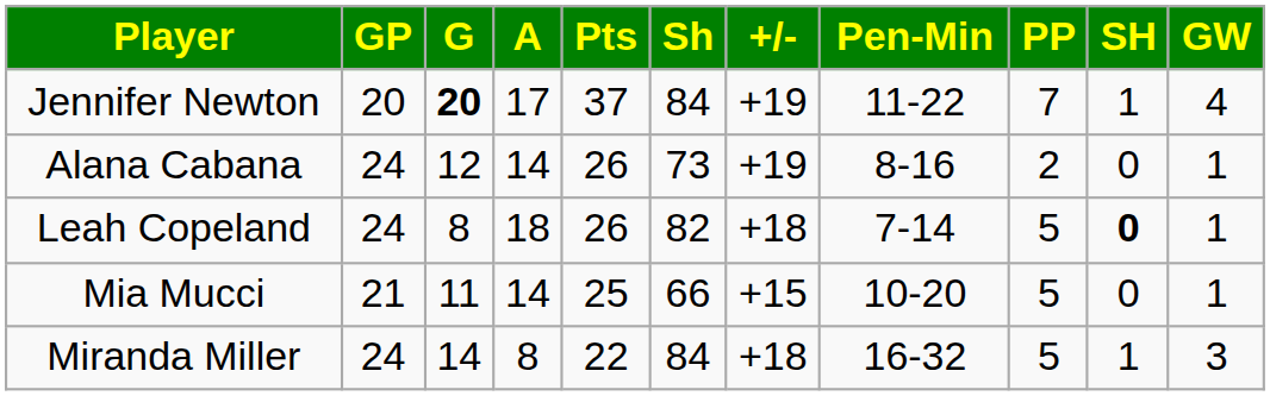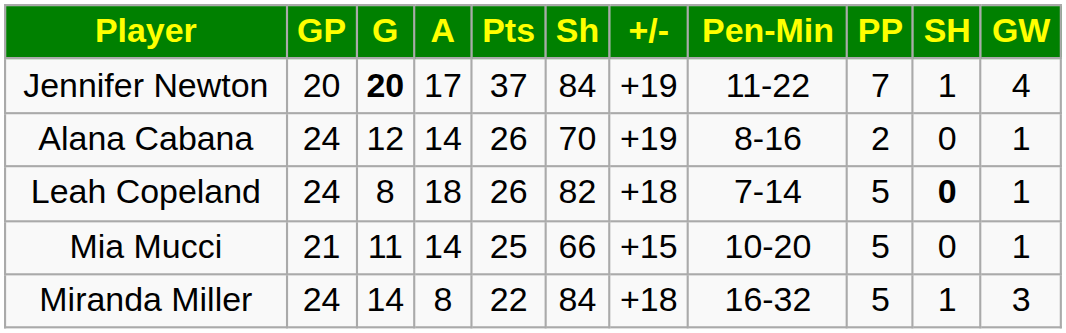 <table class="wikitable" width="80%">
 <tr align="center"  style="background:green;color:yellow;">
 <td><strong>Player</strong></td>
 <td><strong>GP</strong></td>
 <td><strong>G</strong></td>
 <td><strong>A</strong></td>
 <td><strong>Pts</strong></td>
 <td><strong>Sh</strong></td>
 <td><strong>+/-</strong></td>
 <td><strong>Pen-Min</strong></td>
 <td><strong>PP</strong></td>
 <td><strong>SH</strong></td>
 <td><strong>GW</strong></td>
 </tr>
 <tr align="center">
 <td>Jennifer Newton</td>
 <td>20</td>
 <td><strong>20</strong></td>
 <td>17</td>
 <td>37</td>
 <td>84</td>
 <td>+19</td>
 <td>11-22</td>
 <td>7</td>
 <td>1</td>
 <td>4</td>
 </tr>
 <tr align="center">
 <td>Alana Cabana</td>
 <td>24</td>
 <td>12</td>
 <td>14</td>
 <td>26</td>
-<td>73</td>
+<td>70</td>
 <td>+19</td>
 <td>8-16</td>
 <td>2</td>
 <td>0</td>
 <td>1</td>
 </tr>
 <tr align="center">
 <td>Leah Copeland</td>
 <td>24</td>
 <td>8</td>
 <td>18</td>
 <td>26</td>
 <td>82</td>
 <td>+18</td>
 <td>7-14</td>
 <td>5</td>
 <td><strong>0</strong></td>
 <td>1</td>
 </tr>
 <tr align="center">
 <td>Mia Mucci</td>
 <td>21</td>
 <td>11</td>
 <td>14</td>
 <td>25</td>
 <td>66</td>
 <td>+15</td>
 <td>10-20</td>
 <td>5</td>
 <td>0</td>
 <td>1</td>
 </tr>
 <tr align="center">
 <td>Miranda Miller</td>
 <td>24</td>
 <td>14</td>
 <td>8</td>
 <td>22</td>
 <td>84</td>
 <td>+18</td>
 <td>16-32</td>
 <td>5</td>
 <td>1</td>
 <td>3</td>
 </tr>
 </table>
